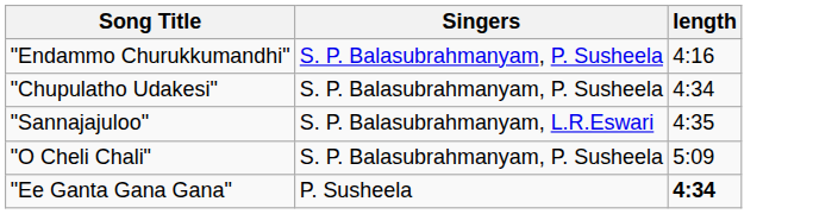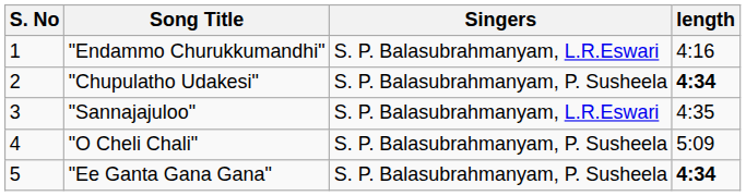 <table class="wikitable">
 <tr>
+<th>S. No</th>
 <th>Song Title</th>
 <th>Singers</th>
 <th>length</th>
 </tr>
 <tr>
+<td>1</td>
 <td>"Endammo Churukkumandhi"</td>
-<td><a href='#'>S. P. Balasubrahmanyam</a>, <a href='#'>P. Susheela</a></td>
+<td>S. P. Balasubrahmanyam, <a href='#'>L.R.Eswari</a></td>
 <td>4:16</td>
 </tr>
 <tr>
+<td>2</td>
 <td>"Chupulatho Udakesi"</td>
 <td>S. P. Balasubrahmanyam, P. Susheela</td>
-<td>4:34</td>
+<td><strong>4:34</strong></td>
 </tr>
 <tr>
+<td>3</td>
 <td>"Sannajajuloo"</td>
 <td>S. P. Balasubrahmanyam, <a href='#'>L.R.Eswari</a></td>
 <td>4:35</td>
 </tr>
 <tr>
+<td>4</td>
 <td>"O Cheli Chali"</td>
 <td>S. P. Balasubrahmanyam, P. Susheela</td>
 <td>5:09</td>
 </tr>
 <tr>
+<td>5</td>
 <td>"Ee Ganta Gana Gana"</td>
-<td>P. Susheela</td>
+<td>S. P. Balasubrahmanyam, P. Susheela</td>
 <td><strong>4:34</strong></td>
 </tr>
 </table>
